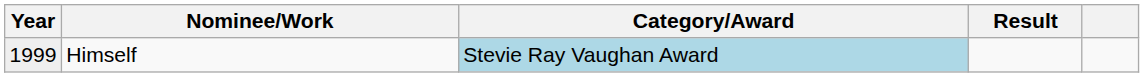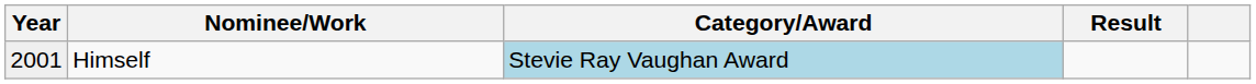 <table class="wikitable">
 <tr>
 <th width=5%>Year</th>
 <th width=35%>Nominee/Work</th>
 <th width=45%>Category/Award</th>
 <th width=10%>Result</th>
 <th width=5%></th>
 </tr>
 <tr>
-<td bgcolor="#efefef">1999</td>
+<td bgcolor="#efefef">2001</td>
 <td>Himself </td>
 <td style="background: lightblue;">Stevie Ray Vaughan Award</td>
 <td></td>
 <td style="text-align:center;"></td>
 </tr>
 </table>
